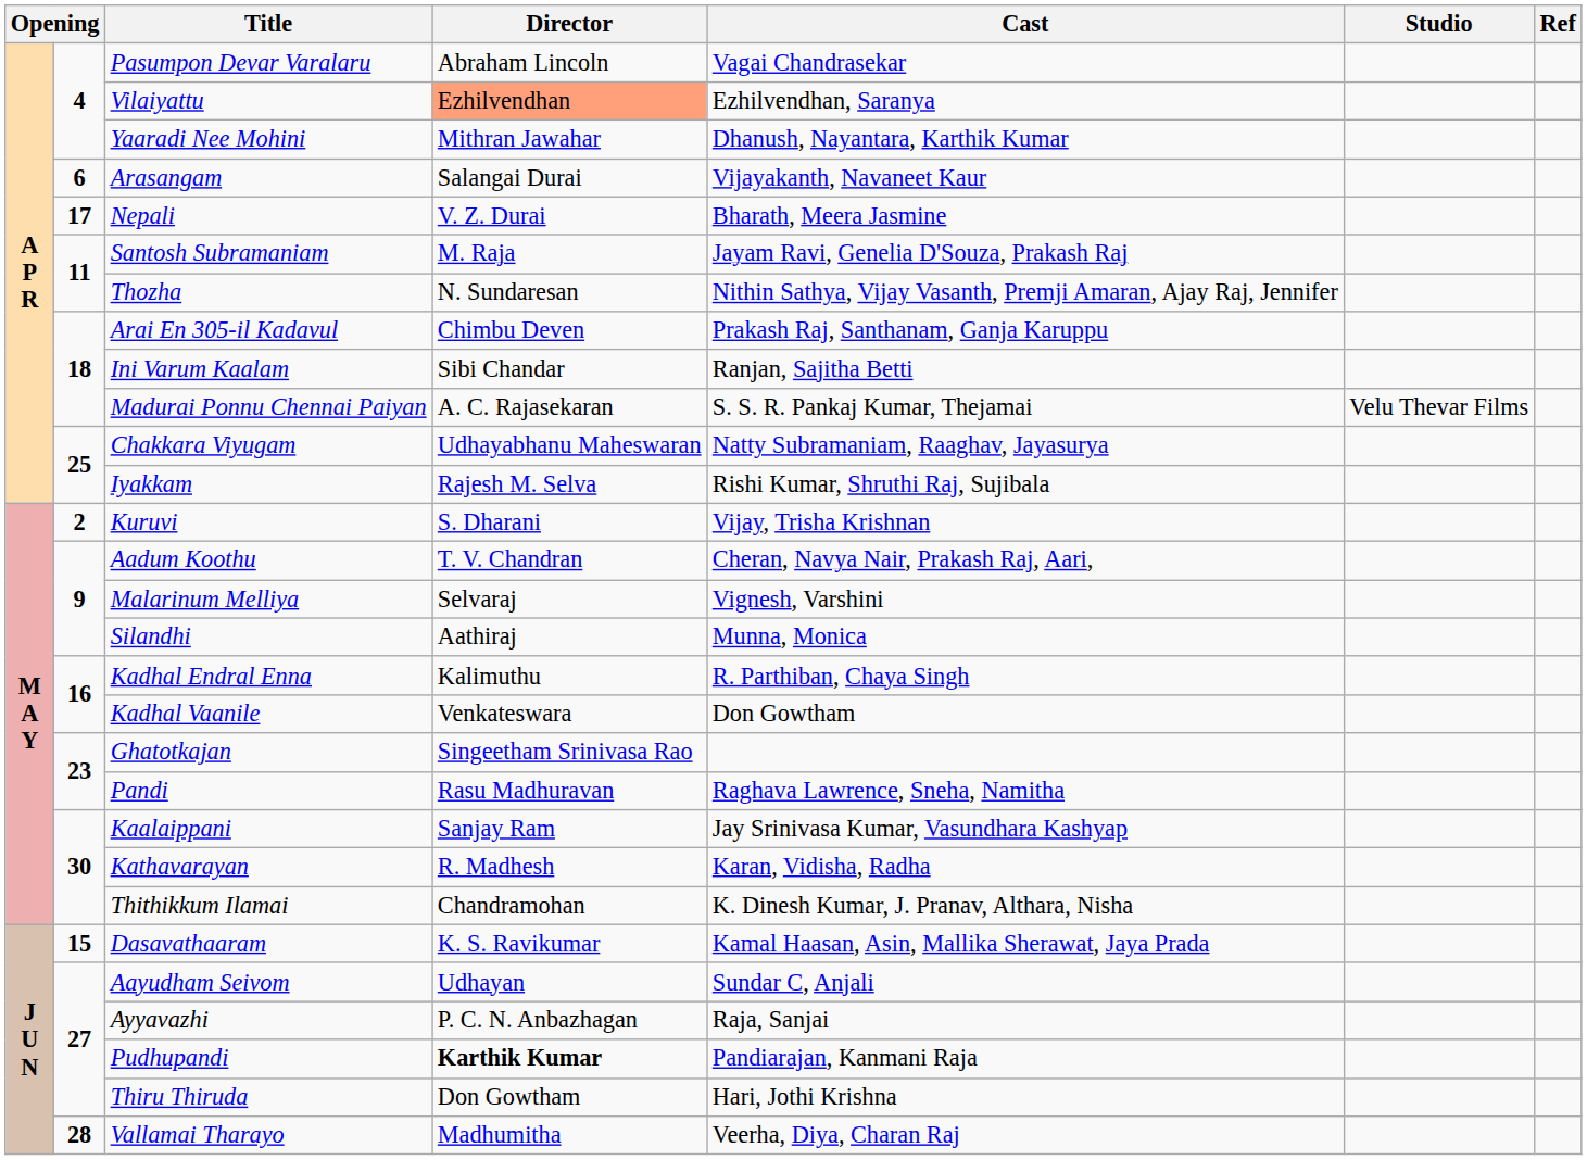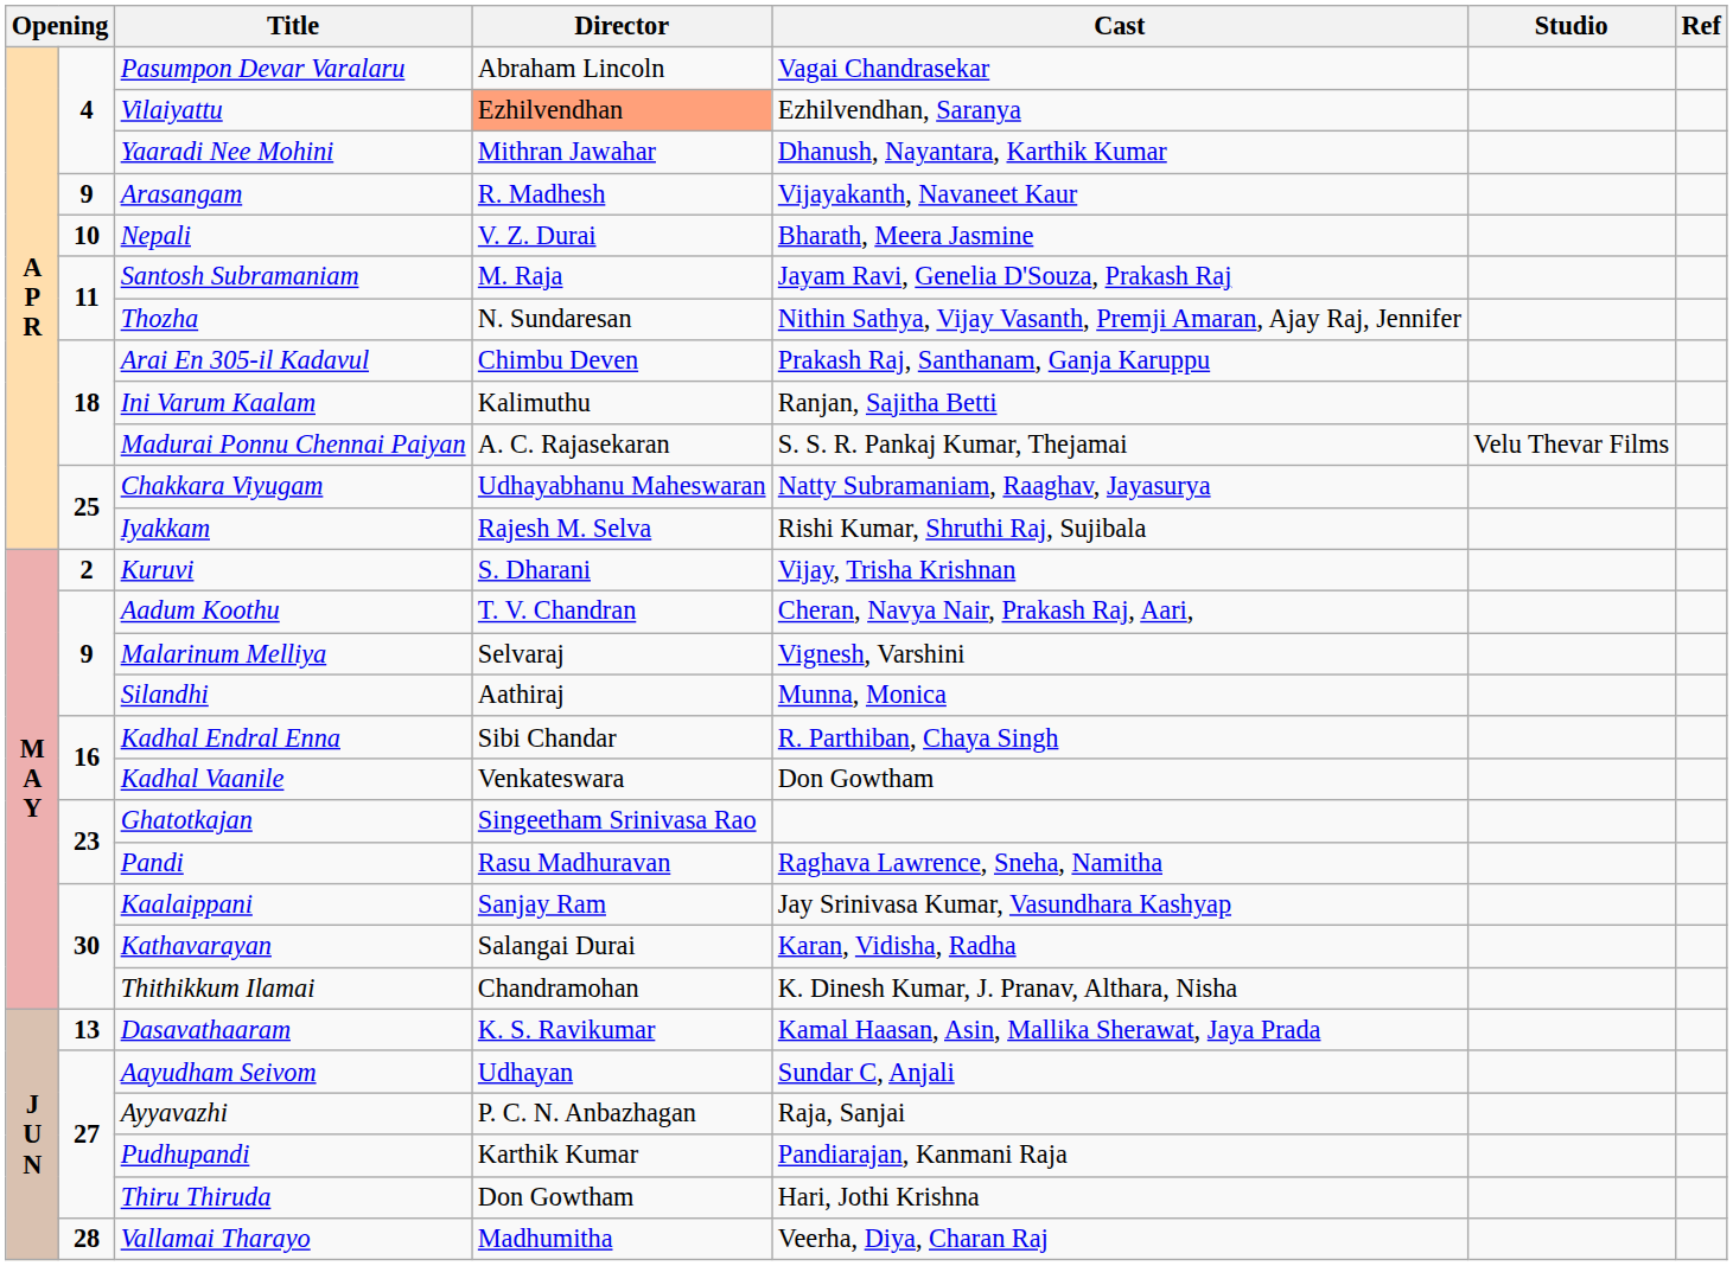 <table class="wikitable">
 <tr>
 <th colspan="2">Opening</th>
 <th>Title</th>
 <th>Director</th>
 <th>Cast</th>
 <th>Studio</th>
 <th>Ref</th>
 </tr>
 <tr April!>
 <td rowspan="12" valign="center" align="center" style="background:#FFDEAD;"><strong>A<br>P<br>R</strong></td>
 <td rowspan="3" align="center"><strong>4</strong></td>
 <td><em><a href='#'>Pasumpon Devar Varalaru</a></em></td>
 <td>Abraham Lincoln</td>
 <td><a href='#'>Vagai Chandrasekar</a></td>
 <td></td>
 <td></td>
 </tr>
 <tr>
 <td><em><a href='#'>Vilaiyattu</a></em></td>
 <td style="background: lightsalmon;">Ezhilvendhan</td>
 <td>Ezhilvendhan, <a href='#'>Saranya</a></td>
 <td></td>
 <td></td>
 </tr>
 <tr>
 <td><em><a href='#'>Yaaradi Nee Mohini</a></em></td>
 <td><a href='#'>Mithran Jawahar</a></td>
 <td><a href='#'>Dhanush</a>, <a href='#'>Nayantara</a>, <a href='#'>Karthik Kumar</a></td>
 <td></td>
 <td></td>
 </tr>
 <tr>
-<td rowspan="1" align="center"><strong>6</strong></td>
+<td rowspan="1" align="center"><strong>9</strong></td>
 <td><em><a href='#'>Arasangam</a></em></td>
-<td>Salangai Durai</td>
+<td><a href='#'>R. Madhesh</a></td>
 <td><a href='#'>Vijayakanth</a>, <a href='#'>Navaneet Kaur</a></td>
 <td></td>
 <td></td>
 </tr>
 <tr>
-<td rowspan="1" align="center"><strong>17</strong></td>
+<td rowspan="1" align="center"><strong>10</strong></td>
 <td><em><a href='#'>Nepali</a></em></td>
 <td><a href='#'>V. Z. Durai</a></td>
 <td><a href='#'>Bharath</a>, <a href='#'>Meera Jasmine</a></td>
 <td></td>
 <td></td>
 </tr>
 <tr>
 <td rowspan="2" align="center"><strong>11</strong></td>
 <td><em><a href='#'>Santosh Subramaniam</a></em></td>
 <td><a href='#'>M. Raja</a></td>
 <td><a href='#'>Jayam Ravi</a>, <a href='#'>Genelia D'Souza</a>, <a href='#'>Prakash Raj</a></td>
 <td></td>
 <td></td>
 </tr>
 <tr>
 <td><em><a href='#'>Thozha</a></em></td>
 <td>N. Sundaresan</td>
 <td><a href='#'>Nithin Sathya</a>, <a href='#'>Vijay Vasanth</a>, <a href='#'>Premji Amaran</a>, Ajay Raj, Jennifer</td>
 <td></td>
 <td></td>
 </tr>
 <tr>
 <td rowspan="3" align="center"><strong>18</strong></td>
 <td><em><a href='#'>Arai En 305-il Kadavul</a></em></td>
 <td><a href='#'>Chimbu Deven</a></td>
 <td><a href='#'>Prakash Raj</a>, <a href='#'>Santhanam</a>, <a href='#'>Ganja Karuppu</a></td>
 <td></td>
 <td></td>
 </tr>
 <tr>
 <td><em><a href='#'>Ini Varum Kaalam</a></em></td>
-<td>Sibi Chandar</td>
+<td>Kalimuthu</td>
 <td>Ranjan, <a href='#'>Sajitha Betti</a></td>
 <td></td>
 <td></td>
 </tr>
 <tr>
 <td><em><a href='#'>Madurai Ponnu Chennai Paiyan</a></em></td>
 <td>A. C. Rajasekaran</td>
 <td>S. S. R. Pankaj Kumar, Thejamai</td>
 <td>Velu Thevar Films</td>
 <td></td>
 </tr>
 <tr>
 <td rowspan="2" align="center"><strong>25</strong></td>
 <td><em><a href='#'>Chakkara Viyugam</a></em></td>
 <td><a href='#'>Udhayabhanu Maheswaran</a></td>
 <td><a href='#'>Natty Subramaniam</a>, <a href='#'>Raaghav</a>, <a href='#'>Jayasurya</a></td>
 <td></td>
 <td></td>
 </tr>
 <tr>
 <td><em><a href='#'>Iyakkam</a></em></td>
 <td><a href='#'>Rajesh M. Selva</a></td>
 <td>Rishi Kumar, <a href='#'>Shruthi Raj</a>, Sujibala</td>
 <td></td>
 <td></td>
 </tr>
 <tr May!>
 <td rowspan="11" valign="center" align="center" style="background:#edafaf;"><strong>M<br>A<br>Y</strong></td>
 <td rowspan="1" align="center"><strong>2</strong></td>
 <td><em><a href='#'>Kuruvi</a></em></td>
 <td><a href='#'>S. Dharani</a></td>
 <td><a href='#'>Vijay</a>, <a href='#'>Trisha Krishnan</a></td>
 <td></td>
 <td></td>
 </tr>
 <tr>
 <td rowspan="3" align="center"><strong>9</strong></td>
 <td><em><a href='#'>Aadum Koothu</a></em></td>
 <td><a href='#'>T. V. Chandran</a></td>
 <td><a href='#'>Cheran</a>, <a href='#'>Navya Nair</a>, <a href='#'>Prakash Raj</a>, <a href='#'>Aari</a>,</td>
 <td></td>
 <td></td>
 </tr>
 <tr>
 <td><em><a href='#'>Malarinum Melliya</a></em></td>
 <td>Selvaraj</td>
 <td><a href='#'>Vignesh</a>, Varshini</td>
 <td></td>
 <td></td>
 </tr>
 <tr>
 <td><em><a href='#'>Silandhi</a></em></td>
 <td>Aathiraj</td>
 <td><a href='#'>Munna</a>, <a href='#'>Monica</a></td>
 <td></td>
 <td></td>
 </tr>
 <tr>
 <td rowspan="2" align="center"><strong>16</strong></td>
 <td><em><a href='#'>Kadhal Endral Enna</a></em></td>
-<td>Kalimuthu</td>
+<td>Sibi Chandar</td>
 <td><a href='#'>R. Parthiban</a>, <a href='#'>Chaya Singh</a></td>
 <td></td>
 <td></td>
 </tr>
 <tr>
 <td><em><a href='#'>Kadhal Vaanile</a></em></td>
 <td>Venkateswara</td>
 <td>Don Gowtham</td>
 <td></td>
 <td></td>
 </tr>
 <tr>
 <td rowspan="2" align="center"><strong>23</strong></td>
 <td><em><a href='#'>Ghatotkajan</a></em></td>
 <td><a href='#'>Singeetham Srinivasa Rao</a></td>
 <td></td>
 <td></td>
 <td></td>
 </tr>
 <tr>
 <td><em><a href='#'>Pandi</a></em></td>
 <td><a href='#'>Rasu Madhuravan</a></td>
 <td><a href='#'>Raghava Lawrence</a>, <a href='#'>Sneha</a>, <a href='#'>Namitha</a></td>
 <td></td>
 <td></td>
 </tr>
 <tr>
 <td rowspan="3" align="center"><strong>30</strong></td>
 <td><em><a href='#'>Kaalaippani</a></em></td>
 <td><a href='#'>Sanjay Ram</a></td>
 <td>Jay Srinivasa Kumar, <a href='#'>Vasundhara Kashyap</a></td>
 <td></td>
 <td></td>
 </tr>
 <tr>
 <td><em><a href='#'>Kathavarayan</a></em></td>
-<td><a href='#'>R. Madhesh</a></td>
+<td>Salangai Durai</td>
 <td><a href='#'>Karan</a>, <a href='#'>Vidisha</a>, <a href='#'>Radha</a></td>
 <td></td>
 <td></td>
 </tr>
 <tr>
 <td><em>Thithikkum Ilamai</em></td>
 <td>Chandramohan</td>
 <td>K. Dinesh Kumar, J. Pranav, Althara, Nisha</td>
 <td></td>
 <td></td>
 </tr>
 <tr June!>
 <td rowspan="6" valign="center" align="center" style="background:#d9c1b0;"><strong>J<br>U<br>N</strong></td>
-<td rowspan="1" align="center"><strong>15</strong></td>
+<td rowspan="1" align="center"><strong>13</strong></td>
 <td><em><a href='#'>Dasavathaaram</a></em></td>
 <td><a href='#'>K. S. Ravikumar</a></td>
 <td><a href='#'>Kamal Haasan</a>, <a href='#'>Asin</a>, <a href='#'>Mallika Sherawat</a>, <a href='#'>Jaya Prada</a></td>
 <td></td>
 <td></td>
 </tr>
 <tr>
 <td rowspan="4" align="center"><strong>27</strong></td>
 <td><em><a href='#'>Aayudham Seivom</a></em></td>
 <td><a href='#'>Udhayan</a></td>
 <td><a href='#'>Sundar C</a>, <a href='#'>Anjali</a></td>
 <td></td>
 <td></td>
 </tr>
 <tr>
 <td><em>Ayyavazhi</em></td>
 <td>P. C. N. Anbazhagan</td>
 <td>Raja, Sanjai</td>
 <td></td>
 <td></td>
 </tr>
 <tr>
 <td><em><a href='#'>Pudhupandi</a></em></td>
-<td><strong>Karthik Kumar</strong></td>
+<td>Karthik Kumar</td>
 <td><a href='#'>Pandiarajan</a>, Kanmani Raja</td>
 <td></td>
 <td></td>
 </tr>
 <tr>
 <td><em><a href='#'>Thiru Thiruda</a></em></td>
 <td>Don Gowtham</td>
 <td>Hari, Jothi Krishna</td>
 <td></td>
 <td></td>
 </tr>
 <tr>
 <td rowspan="1" align="center"><strong>28</strong></td>
 <td><em><a href='#'>Vallamai Tharayo</a></em></td>
 <td><a href='#'>Madhumitha</a></td>
 <td>Veerha, <a href='#'>Diya</a>, <a href='#'>Charan Raj</a></td>
 <td></td>
 <td></td>
 </tr>
 </table>
